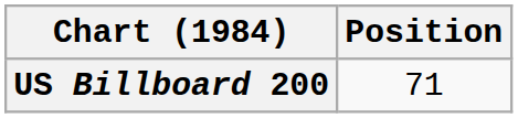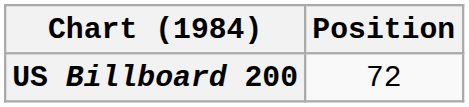 <table class="wikitable plainrowheaders" style="text-align:center">
 <tr>
 <th scope="col">Chart (1984)</th>
 <th scope="col">Position</th>
 </tr>
 <tr>
 <th scope="row">US <em>Billboard</em> 200</th>
-<td>71</td>
+<td>72</td>
 </tr>
 </table>
